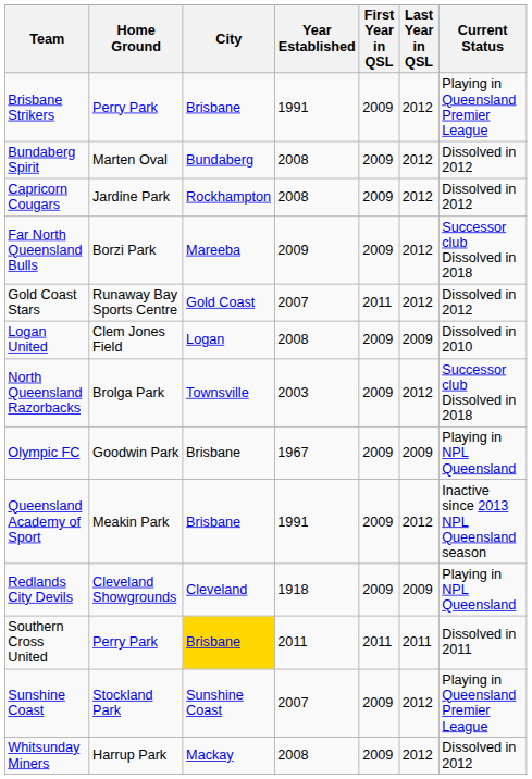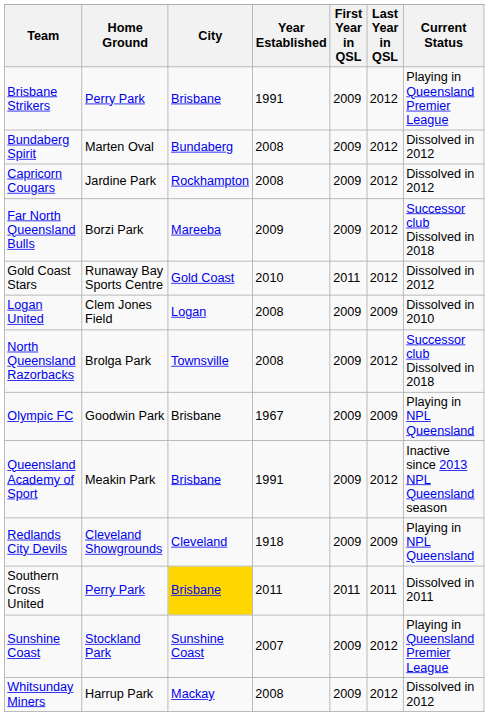 <table class="wikitable">
 <tr bgcolor="#FF0033">
 </tr>
 <tr>
 <th>Team</th>
 <th>Home Ground</th>
 <th>City</th>
 <th>Year Established</th>
 <th>First Year in QSL</th>
 <th>Last Year in QSL</th>
 <th>Current Status</th>
 </tr>
 <tr>
 <td><a href='#'>Brisbane Strikers</a></td>
 <td><a href='#'>Perry Park</a></td>
 <td><a href='#'>Brisbane</a></td>
 <td>1991</td>
 <td>2009</td>
 <td>2012</td>
 <td>Playing in <a href='#'>Queensland Premier League</a></td>
 </tr>
 <tr>
 <td><a href='#'>Bundaberg Spirit</a></td>
 <td>Marten Oval</td>
 <td><a href='#'>Bundaberg</a></td>
 <td>2008</td>
 <td>2009</td>
 <td>2012</td>
 <td>Dissolved in 2012</td>
 </tr>
 <tr>
 <td><a href='#'>Capricorn Cougars</a></td>
 <td>Jardine Park</td>
 <td><a href='#'>Rockhampton</a></td>
 <td>2008</td>
 <td>2009</td>
 <td>2012</td>
 <td>Dissolved in 2012</td>
 </tr>
 <tr>
 <td><a href='#'>Far North Queensland Bulls</a></td>
 <td>Borzi Park</td>
 <td><a href='#'>Mareeba</a></td>
 <td>2009</td>
 <td>2009</td>
 <td>2012</td>
 <td><a href='#'>Successor club</a> Dissolved in 2018</td>
 </tr>
 <tr>
 <td>Gold Coast Stars</td>
 <td>Runaway Bay Sports Centre</td>
 <td><a href='#'>Gold Coast</a></td>
-<td>2007</td>
+<td>2010</td>
 <td>2011</td>
 <td>2012</td>
 <td>Dissolved in 2012</td>
 </tr>
 <tr>
 <td><a href='#'>Logan United</a></td>
 <td>Clem Jones Field</td>
 <td><a href='#'>Logan</a></td>
 <td>2008</td>
 <td>2009</td>
 <td>2009</td>
 <td>Dissolved in 2010</td>
 </tr>
 <tr>
 <td><a href='#'>North Queensland Razorbacks</a></td>
 <td>Brolga Park</td>
 <td><a href='#'>Townsville</a></td>
-<td>2003</td>
+<td>2008</td>
 <td>2009</td>
 <td>2012</td>
 <td><a href='#'>Successor club</a> Dissolved in 2018</td>
 </tr>
 <tr>
 <td><a href='#'>Olympic FC</a></td>
 <td>Goodwin Park</td>
 <td>Brisbane</td>
 <td>1967</td>
 <td>2009</td>
 <td>2009</td>
 <td>Playing in <a href='#'>NPL Queensland</a></td>
 </tr>
 <tr>
 <td><a href='#'>Queensland Academy of Sport</a></td>
 <td>Meakin Park</td>
 <td><a href='#'>Brisbane</a></td>
 <td>1991</td>
 <td>2009</td>
 <td>2012</td>
 <td>Inactive since <a href='#'>2013 NPL Queensland</a> season</td>
 </tr>
 <tr>
 <td><a href='#'>Redlands City Devils</a></td>
 <td><a href='#'>Cleveland Showgrounds</a></td>
 <td><a href='#'>Cleveland</a></td>
 <td>1918</td>
 <td>2009</td>
 <td>2009</td>
 <td>Playing in <a href='#'>NPL Queensland</a></td>
 </tr>
 <tr>
 <td>Southern Cross United</td>
 <td><a href='#'>Perry Park</a></td>
 <td style="background: gold;"><a href='#'>Brisbane</a></td>
 <td>2011</td>
 <td>2011</td>
 <td>2011</td>
 <td>Dissolved in 2011</td>
 </tr>
 <tr>
 <td><a href='#'>Sunshine Coast</a></td>
 <td><a href='#'>Stockland Park</a></td>
 <td><a href='#'>Sunshine Coast</a></td>
 <td>2007</td>
 <td>2009</td>
 <td>2012</td>
 <td>Playing in <a href='#'>Queensland Premier League</a></td>
 </tr>
 <tr>
 <td><a href='#'>Whitsunday Miners</a></td>
 <td>Harrup Park</td>
 <td><a href='#'>Mackay</a></td>
 <td>2008</td>
 <td>2009</td>
 <td>2012</td>
 <td>Dissolved in 2012</td>
 </tr>
 </table>
